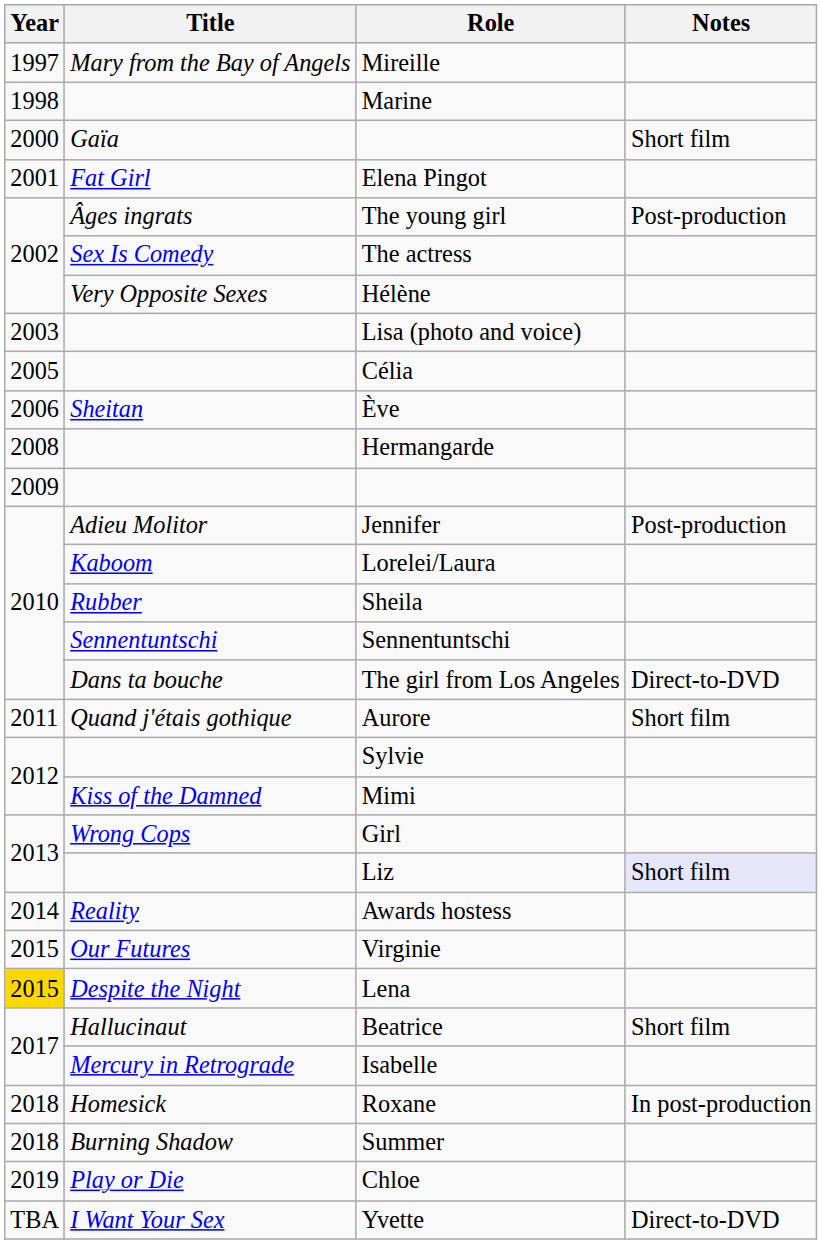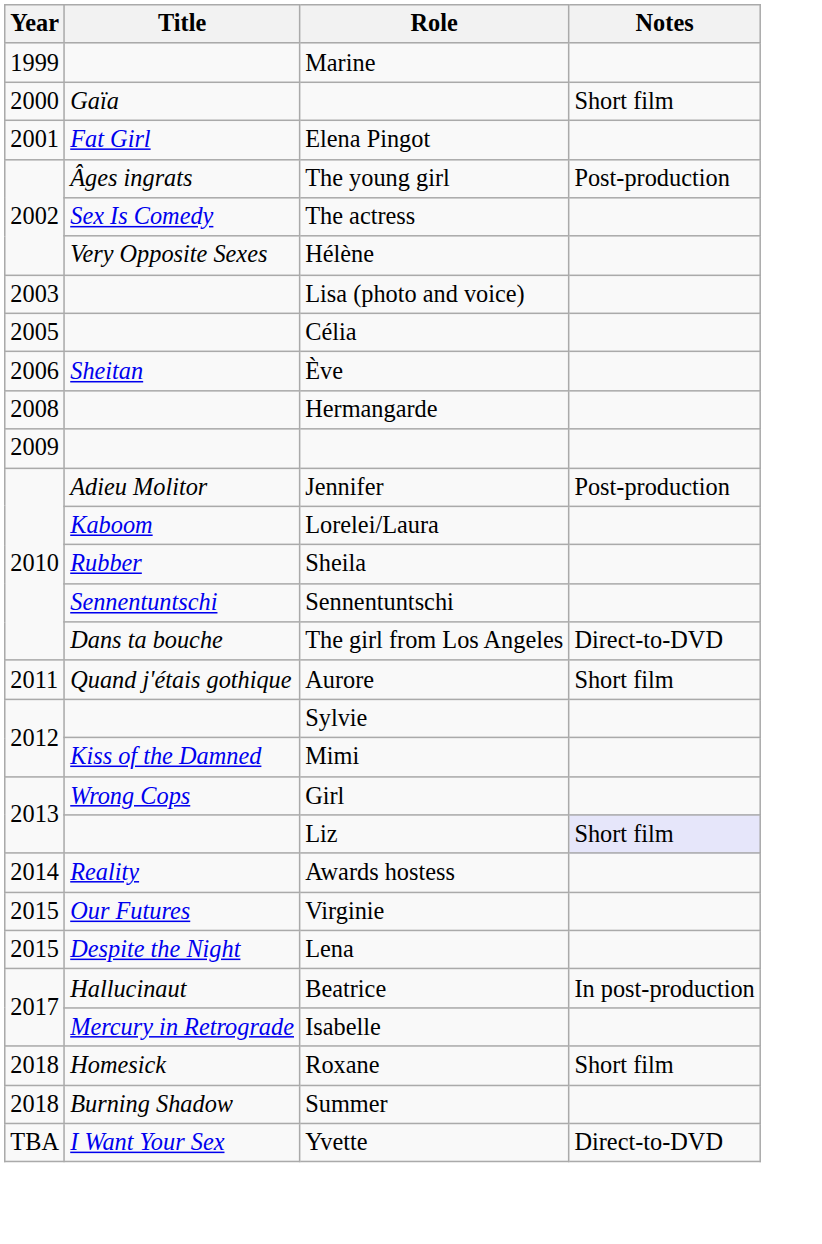 <table class="wikitable sortable">
 <tr>
 <th>Year</th>
 <th>Title</th>
 <th>Role</th>
 <th class="unsortable">Notes</th>
 </tr>
 <tr>
-<td>1997</td>
-<td><em>Mary from the Bay of Angels</em></td>
-<td>Mireille</td>
-<td></td>
-</tr>
-<tr>
-<td>1998</td>
+<td>1999</td>
 <td><em></em></td>
 <td>Marine</td>
 <td></td>
 </tr>
 <tr>
 <td>2000</td>
 <td><em>Gaïa</em></td>
 <td></td>
 <td>Short film</td>
 </tr>
 <tr>
 <td>2001</td>
 <td><em><a href='#'>Fat Girl</a></em></td>
 <td>Elena Pingot</td>
 <td></td>
 </tr>
 <tr>
 <td rowspan="3">2002</td>
 <td><em>Âges ingrats</em></td>
 <td>The young girl</td>
 <td>Post-production</td>
 </tr>
 <tr>
 <td><em><a href='#'>Sex Is Comedy</a></em></td>
 <td>The actress</td>
 <td></td>
 </tr>
 <tr>
 <td><em>Very Opposite Sexes</em></td>
 <td>Hélène</td>
 <td></td>
 </tr>
 <tr>
 <td>2003</td>
 <td><em></em></td>
 <td>Lisa (photo and voice)</td>
 <td></td>
 </tr>
 <tr>
 <td>2005</td>
 <td><em></em></td>
 <td>Célia</td>
 <td></td>
 </tr>
 <tr>
 <td>2006</td>
 <td><em><a href='#'>Sheitan</a></em></td>
 <td>Ève</td>
 <td></td>
 </tr>
 <tr>
 <td>2008</td>
 <td><em></em></td>
 <td>Hermangarde</td>
 <td></td>
 </tr>
 <tr>
 <td>2009</td>
 <td><em></em></td>
 <td></td>
 <td></td>
 </tr>
 <tr>
 <td rowspan="5">2010</td>
 <td><em>Adieu Molitor</em></td>
 <td>Jennifer</td>
 <td>Post-production</td>
 </tr>
 <tr>
 <td><em><a href='#'>Kaboom</a></em></td>
 <td>Lorelei/Laura</td>
 <td></td>
 </tr>
 <tr>
 <td><em><a href='#'>Rubber</a></em></td>
 <td>Sheila</td>
 <td></td>
 </tr>
 <tr>
 <td><em><a href='#'>Sennentuntschi</a></em></td>
 <td>Sennentuntschi</td>
 <td></td>
 </tr>
 <tr>
 <td><em>Dans ta bouche</em></td>
 <td>The girl from Los Angeles</td>
 <td>Direct-to-DVD</td>
 </tr>
 <tr>
 <td>2011</td>
 <td><em>Quand j'étais gothique</em></td>
 <td>Aurore</td>
 <td>Short film</td>
 </tr>
 <tr>
 <td rowspan="2">2012</td>
 <td><em></em></td>
 <td>Sylvie</td>
 <td></td>
 </tr>
 <tr>
 <td><em><a href='#'>Kiss of the Damned</a></em></td>
 <td>Mimi</td>
 <td></td>
 </tr>
 <tr>
 <td rowspan="2">2013</td>
 <td><em><a href='#'>Wrong Cops</a></em></td>
 <td>Girl</td>
 <td></td>
 </tr>
 <tr>
 <td><em></em></td>
 <td>Liz</td>
 <td style="background: lavender;">Short film</td>
 </tr>
 <tr>
 <td>2014</td>
 <td><em><a href='#'>Reality</a></em></td>
 <td>Awards hostess</td>
 <td></td>
 </tr>
 <tr>
 <td>2015</td>
 <td><em><a href='#'>Our Futures</a></em></td>
 <td>Virginie</td>
 <td></td>
 </tr>
 <tr>
-<td style="background: gold;">2015</td>
+<td>2015</td>
 <td><em><a href='#'>Despite the Night</a></em></td>
 <td>Lena</td>
 <td></td>
 </tr>
 <tr>
 <td rowspan="2">2017</td>
 <td><em>Hallucinaut</em></td>
 <td>Beatrice</td>
-<td>Short film</td>
+<td>In post-production</td>
 </tr>
 <tr>
 <td><em><a href='#'>Mercury in Retrograde</a></em></td>
 <td>Isabelle</td>
 <td></td>
 </tr>
 <tr>
 <td>2018</td>
 <td><em>Homesick</em></td>
 <td>Roxane</td>
-<td>In post-production</td>
+<td>Short film</td>
 </tr>
 <tr>
 <td>2018</td>
 <td><em>Burning Shadow</em></td>
 <td>Summer</td>
-<td></td>
-</tr>
-<tr>
-<td>2019</td>
-<td><em><a href='#'>Play or Die</a></em></td>
-<td>Chloe</td>
 <td></td>
 </tr>
 <tr>
 <td>TBA</td>
 <td><em><a href='#'>I Want Your Sex</a></em></td>
 <td>Yvette</td>
 <td>Direct-to-DVD</td>
 </tr>
 </table>
